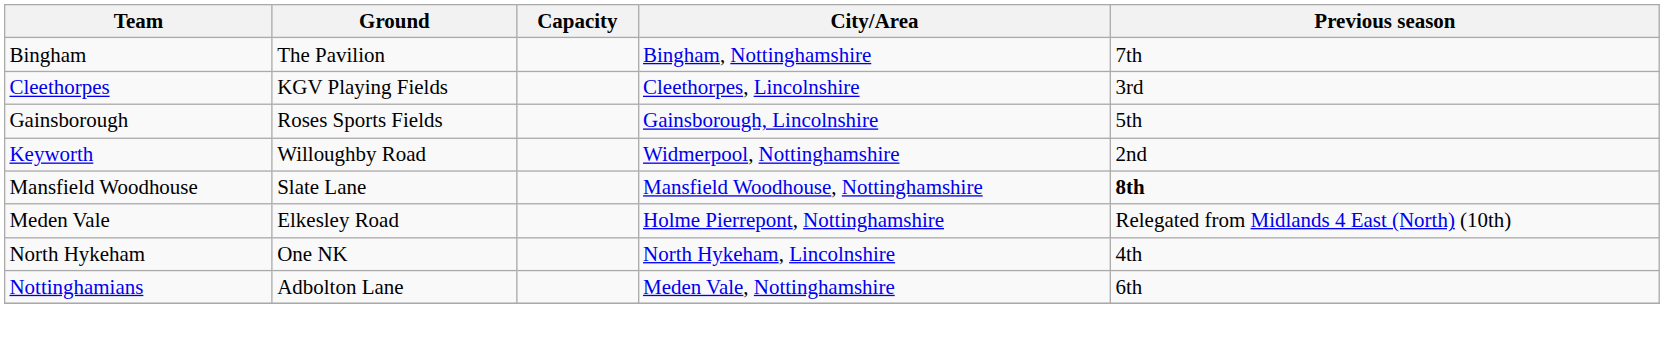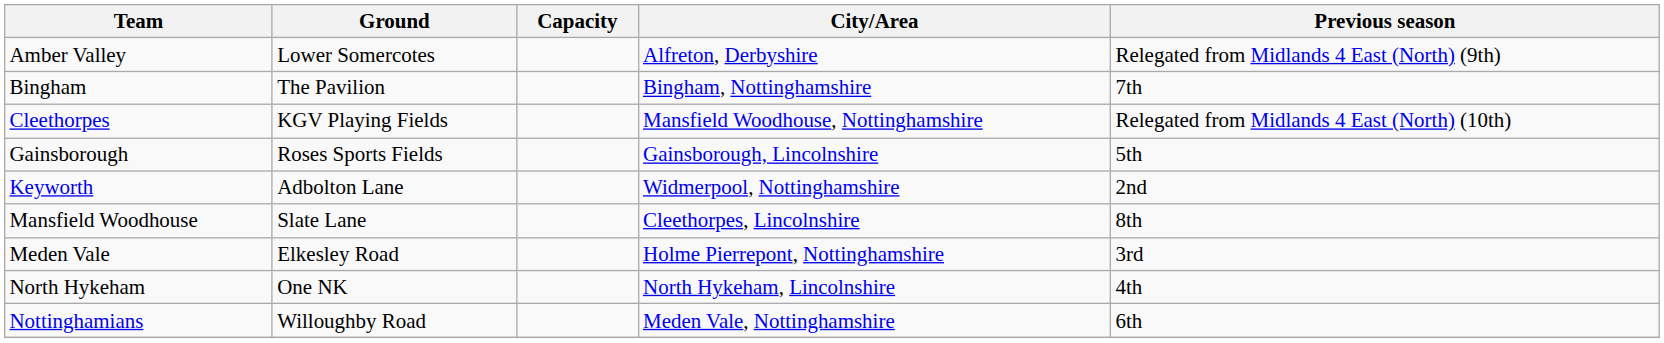 <table class="wikitable sortable" width=100%>
 <tr>
 <th>Team</th>
 <th>Ground</th>
 <th>Capacity</th>
 <th>City/Area</th>
 <th>Previous season</th>
+</tr>
+<tr>
+<td>Amber Valley</td>
+<td>Lower Somercotes</td>
+<td></td>
+<td><a href='#'>Alfreton</a>, <a href='#'>Derbyshire</a></td>
+<td>Relegated from <a href='#'>Midlands 4 East (North)</a> (9th)</td>
 </tr>
 <tr>
 <td>Bingham</td>
 <td>The Pavilion</td>
 <td></td>
 <td><a href='#'>Bingham</a>, <a href='#'>Nottinghamshire</a></td>
 <td>7th</td>
 </tr>
 <tr>
 <td><a href='#'>Cleethorpes</a></td>
 <td>KGV Playing Fields</td>
 <td></td>
-<td><a href='#'>Cleethorpes</a>, <a href='#'>Lincolnshire</a></td>
-<td>3rd</td>
+<td><a href='#'>Mansfield Woodhouse</a>, <a href='#'>Nottinghamshire</a></td>
+<td>Relegated from <a href='#'>Midlands 4 East (North)</a> (10th)</td>
 </tr>
 <tr>
 <td>Gainsborough</td>
 <td>Roses Sports Fields</td>
 <td></td>
 <td><a href='#'>Gainsborough, Lincolnshire</a></td>
 <td>5th</td>
 </tr>
 <tr>
 <td><a href='#'>Keyworth</a></td>
-<td>Willoughby Road</td>
+<td>Adbolton Lane</td>
 <td></td>
 <td><a href='#'>Widmerpool</a>, <a href='#'>Nottinghamshire</a></td>
 <td>2nd</td>
 </tr>
 <tr>
 <td>Mansfield Woodhouse</td>
 <td>Slate Lane</td>
 <td></td>
-<td><a href='#'>Mansfield Woodhouse</a>, <a href='#'>Nottinghamshire</a></td>
-<td><strong>8th</strong></td>
+<td><a href='#'>Cleethorpes</a>, <a href='#'>Lincolnshire</a></td>
+<td>8th</td>
 </tr>
 <tr>
 <td>Meden Vale</td>
 <td>Elkesley Road</td>
 <td></td>
 <td><a href='#'>Holme Pierrepont</a>, <a href='#'>Nottinghamshire</a></td>
-<td>Relegated from <a href='#'>Midlands 4 East (North)</a> (10th)</td>
+<td>3rd</td>
 </tr>
 <tr>
 <td>North Hykeham</td>
 <td>One NK</td>
 <td></td>
 <td><a href='#'>North Hykeham</a>, <a href='#'>Lincolnshire</a></td>
 <td>4th</td>
 </tr>
 <tr>
 <td><a href='#'>Nottinghamians</a></td>
-<td>Adbolton Lane</td>
+<td>Willoughby Road</td>
 <td></td>
 <td><a href='#'>Meden Vale</a>, <a href='#'>Nottinghamshire</a></td>
 <td>6th</td>
 </tr>
 <tr>
 </tr>
 </table>
